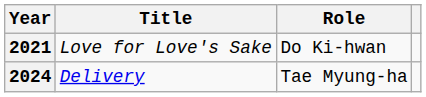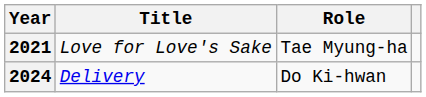 <table class="wikitable plainrowheaders sortable">
 <tr>
 <th scope="col">Year</th>
 <th scope="col">Title</th>
 <th scope="col">Role</th>
 <th></th>
 </tr>
 <tr>
 <th scope="row">2021</th>
 <td><em>Love for Love's Sake</em></td>
-<td>Do Ki-hwan</td>
+<td>Tae Myung-ha</td>
 <td style="text-align:center"></td>
 </tr>
 <tr>
 <th scope="row">2024</th>
 <td><em><a href='#'>Delivery</a></em></td>
-<td>Tae Myung-ha</td>
+<td>Do Ki-hwan</td>
 <td style="text-align:center"></td>
 </tr>
 </table>
